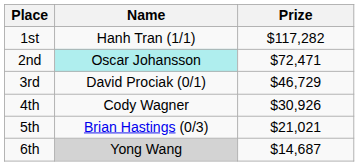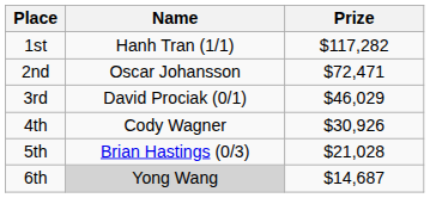 <table class="wikitable">
 <tr>
 <th width="50">Place</th>
 <th width="200">Name</th>
 <th width="125">Prize</th>
 </tr>
 <tr>
 <td align = "center">1st</td>
 <td align = "center">Hanh Tran (1/1)</td>
 <td align = "center">$117,282</td>
 </tr>
 <tr>
 <td align = "center">2nd</td>
-<td align = "center" style="background: paleturquoise;">Oscar Johansson</td>
+<td align = "center">Oscar Johansson</td>
 <td align = "center">$72,471</td>
 </tr>
 <tr>
 <td align = "center">3rd</td>
 <td align = "center">David Prociak (0/1)</td>
-<td align = "center">$46,729</td>
+<td align = "center">$46,029</td>
 </tr>
 <tr>
 <td align = "center">4th</td>
 <td align = "center">Cody Wagner</td>
 <td align = "center">$30,926</td>
 </tr>
 <tr>
 <td align = "center">5th</td>
 <td align = "center"><a href='#'>Brian Hastings</a> (0/3)</td>
-<td align = "center">$21,021</td>
+<td align = "center">$21,028</td>
 </tr>
 <tr>
 <td align = "center">6th</td>
 <td align = "center" style="background: lightgrey;">Yong Wang</td>
 <td align = "center">$14,687</td>
 </tr>
 </table>
